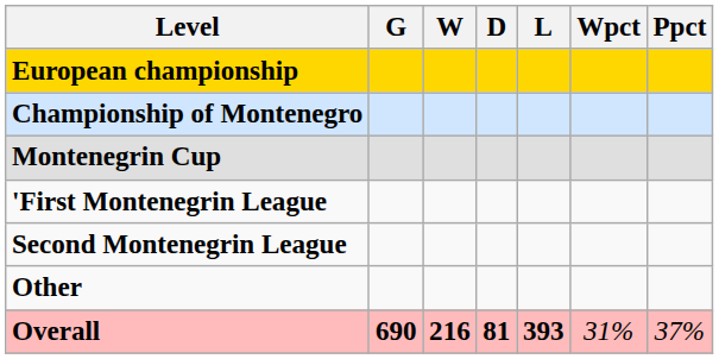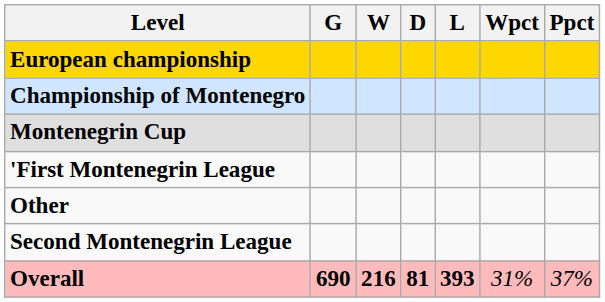 <table class="wikitable">
 <tr>
 <th><strong>Level</strong></th>
 <th><strong>G</strong></th>
 <th><strong>W</strong></th>
 <th><strong>D</strong></th>
 <th><strong>L</strong></th>
 <th><strong>Wpct</strong></th>
 <th><strong>Ppct</strong></th>
 </tr>
 <tr style="background:gold;">
 <td><strong>European championship</strong></td>
 <td></td>
 <td></td>
 <td></td>
 <td></td>
 <td></td>
 <td></td>
 </tr>
 <tr style="background:#D0E6FF;">
 <td><strong>Championship of Montenegro</strong></td>
 <td></td>
 <td></td>
 <td></td>
 <td></td>
 <td></td>
 <td></td>
 </tr>
 <tr style="background: #dfdfdf;">
 <td><strong>Montenegrin Cup</strong></td>
 <td></td>
 <td></td>
 <td></td>
 <td></td>
 <td></td>
 <td></td>
 </tr>
 <tr>
 <td><strong>'First Montenegrin League</strong></td>
 <td></td>
 <td></td>
 <td></td>
 <td></td>
 <td></td>
 <td></td>
 </tr>
 <tr>
-<td><strong>Second Montenegrin League</strong></td>
+<td><strong>Other</strong></td>
 <td></td>
 <td></td>
 <td></td>
 <td></td>
 <td></td>
 <td></td>
 </tr>
 <tr>
-<td><strong>Other</strong></td>
+<td><strong>Second Montenegrin League</strong></td>
 <td></td>
 <td></td>
 <td></td>
 <td></td>
 <td></td>
 <td></td>
 </tr>
 <tr style="background: #ffbbbb;">
 <td><strong>Overall</strong></td>
 <td align=center><strong>690</strong></td>
 <td align=center><strong>216</strong></td>
 <td align=center><strong>81</strong></td>
 <td align=center><strong>393</strong></td>
 <td align=center><em>31%</em></td>
 <td align=center><em>37%</em></td>
 </tr>
 </table>
